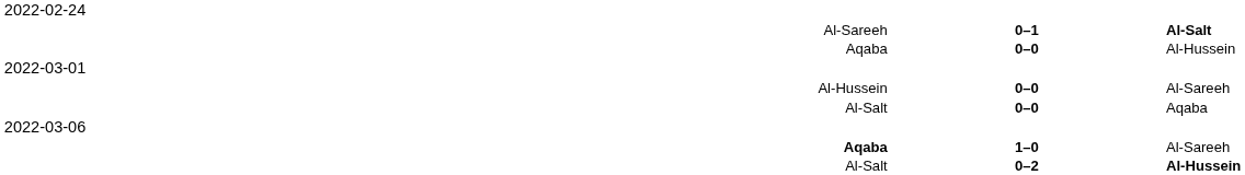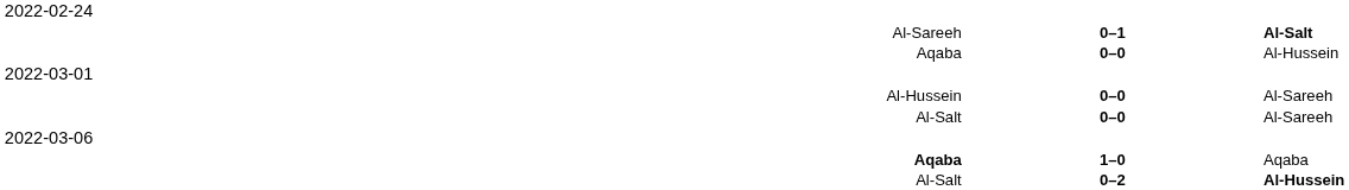 <table width="100%" cellspacing="1">
 <tr>
 <td>2022-02-24</td>
 </tr>
 <tr style="font-size:90%">
 <td align="right">Al-Sareeh</td>
 <td align="center"><strong>0–1</strong></td>
 <td><strong>Al-Salt</strong></td>
 </tr>
 <tr style="font-size:90%">
 <td align="right">Aqaba</td>
 <td align="center"><strong>0–0</strong></td>
 <td>Al-Hussein</td>
 </tr>
 <tr>
 <td>2022-03-01</td>
 </tr>
 <tr style="font-size:90%">
 <td align="right">Al-Hussein</td>
 <td align="center"><strong>0–0</strong></td>
 <td>Al-Sareeh</td>
 </tr>
 <tr style="font-size:90%">
 <td align="right">Al-Salt</td>
 <td align="center"><strong>0–0</strong></td>
-<td>Aqaba</td>
+<td>Al-Sareeh</td>
 </tr>
 <tr>
 <td>2022-03-06</td>
 </tr>
 <tr style="font-size:90%">
 <td align="right"><strong>Aqaba</strong></td>
 <td align="center"><strong>1–0</strong></td>
-<td>Al-Sareeh</td>
+<td>Aqaba</td>
 </tr>
 <tr style="font-size:90%">
 <td align="right">Al-Salt</td>
 <td align="center"><strong>0–2</strong></td>
 <td><strong>Al-Hussein</strong></td>
 </tr>
 </table>
